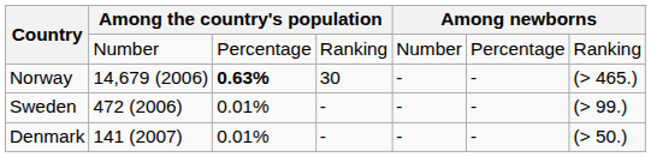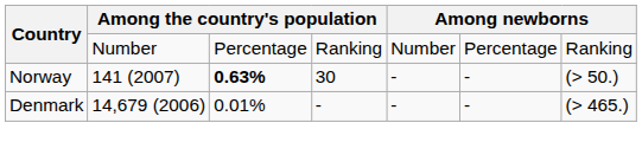 <table class="wikitable">
 <tr>
 <th rowspan="2">Country</th>
 <th colspan="3">Among the country's population</th>
 <th colspan="3">Among newborns</th>
 </tr>
 <tr>
 <td>Number</td>
 <td>Percentage</td>
 <td>Ranking</td>
 <td>Number</td>
 <td>Percentage</td>
 <td>Ranking</td>
 </tr>
 <tr>
 <td>Norway</td>
-<td>14,679 (2006)</td>
+<td>141 (2007)</td>
 <td><strong>0.63%</strong></td>
 <td>30</td>
 <td>-</td>
 <td>-</td>
-<td>(> 465.)</td>
+<td>(> 50.)</td>
 </tr>
 <tr>
-<td>Sweden</td>
-<td>472 (2006)</td>
+<td>Denmark</td>
+<td>14,679 (2006)</td>
 <td>0.01%</td>
 <td>-</td>
 <td>-</td>
 <td>-</td>
-<td>(> 99.)</td>
-</tr>
-<tr>
-<td>Denmark</td>
-<td>141 (2007)</td>
-<td>0.01%</td>
-<td>-</td>
-<td>-</td>
-<td>-</td>
-<td>(> 50.)</td>
+<td>(> 465.)</td>
 </tr>
 </table>
